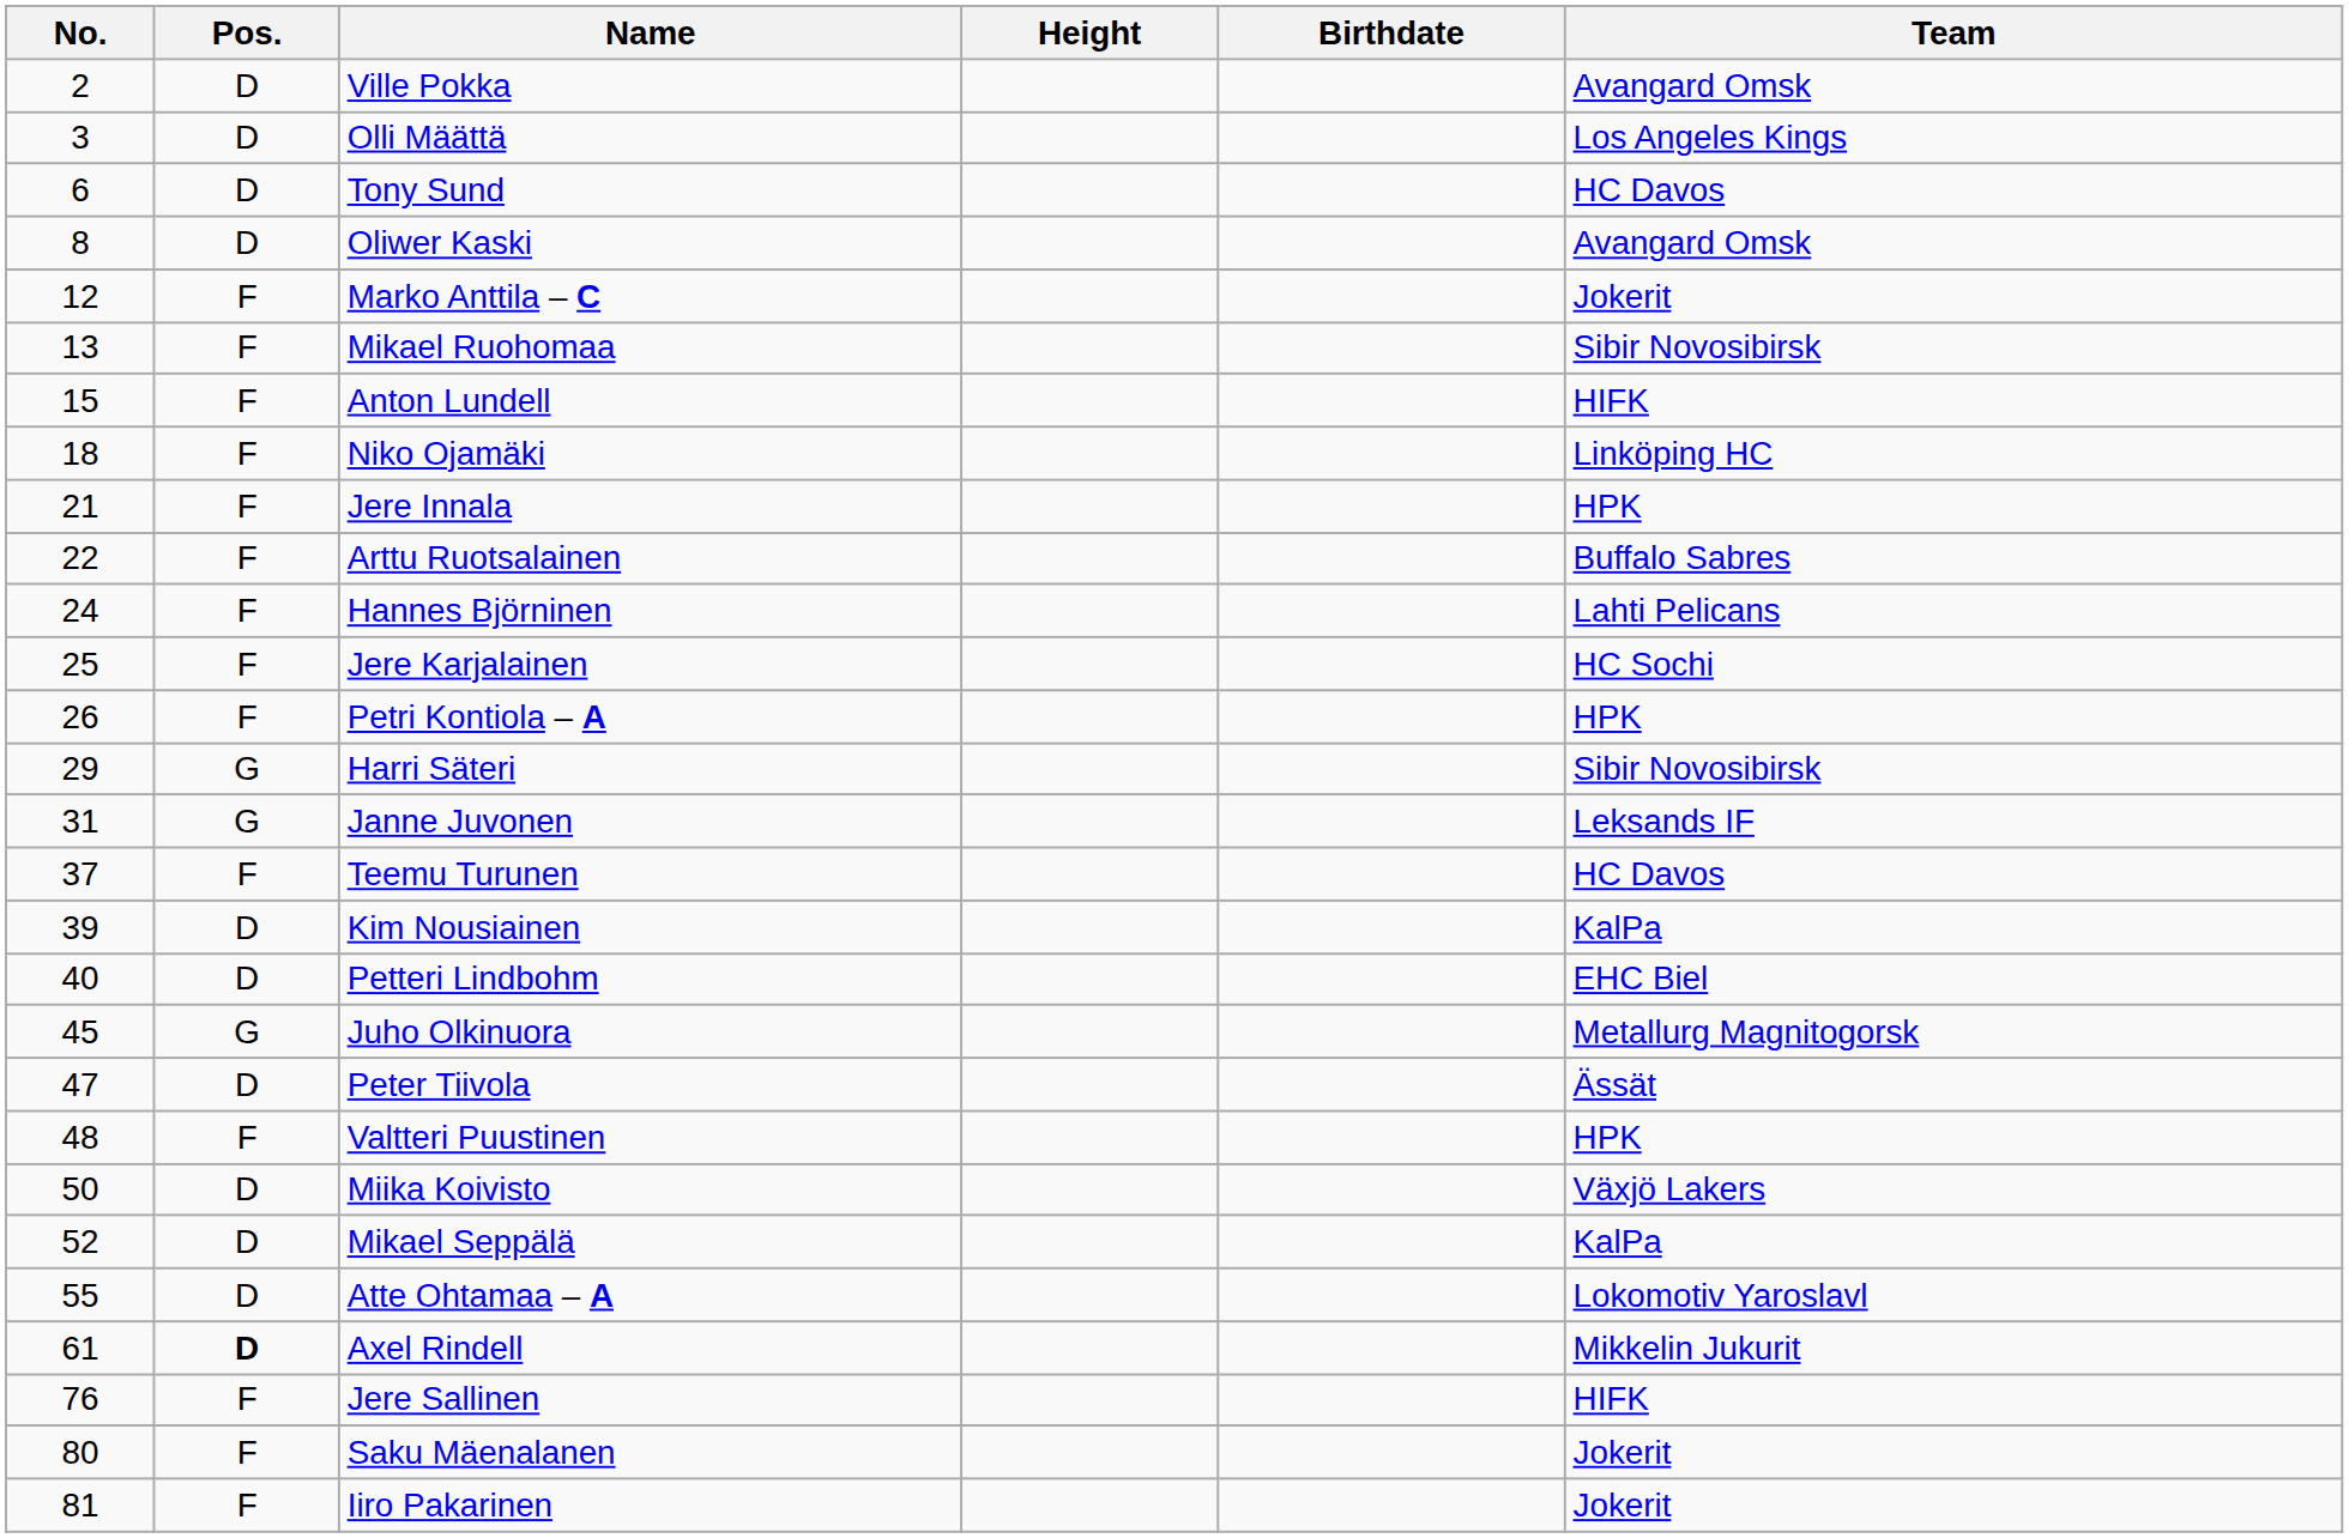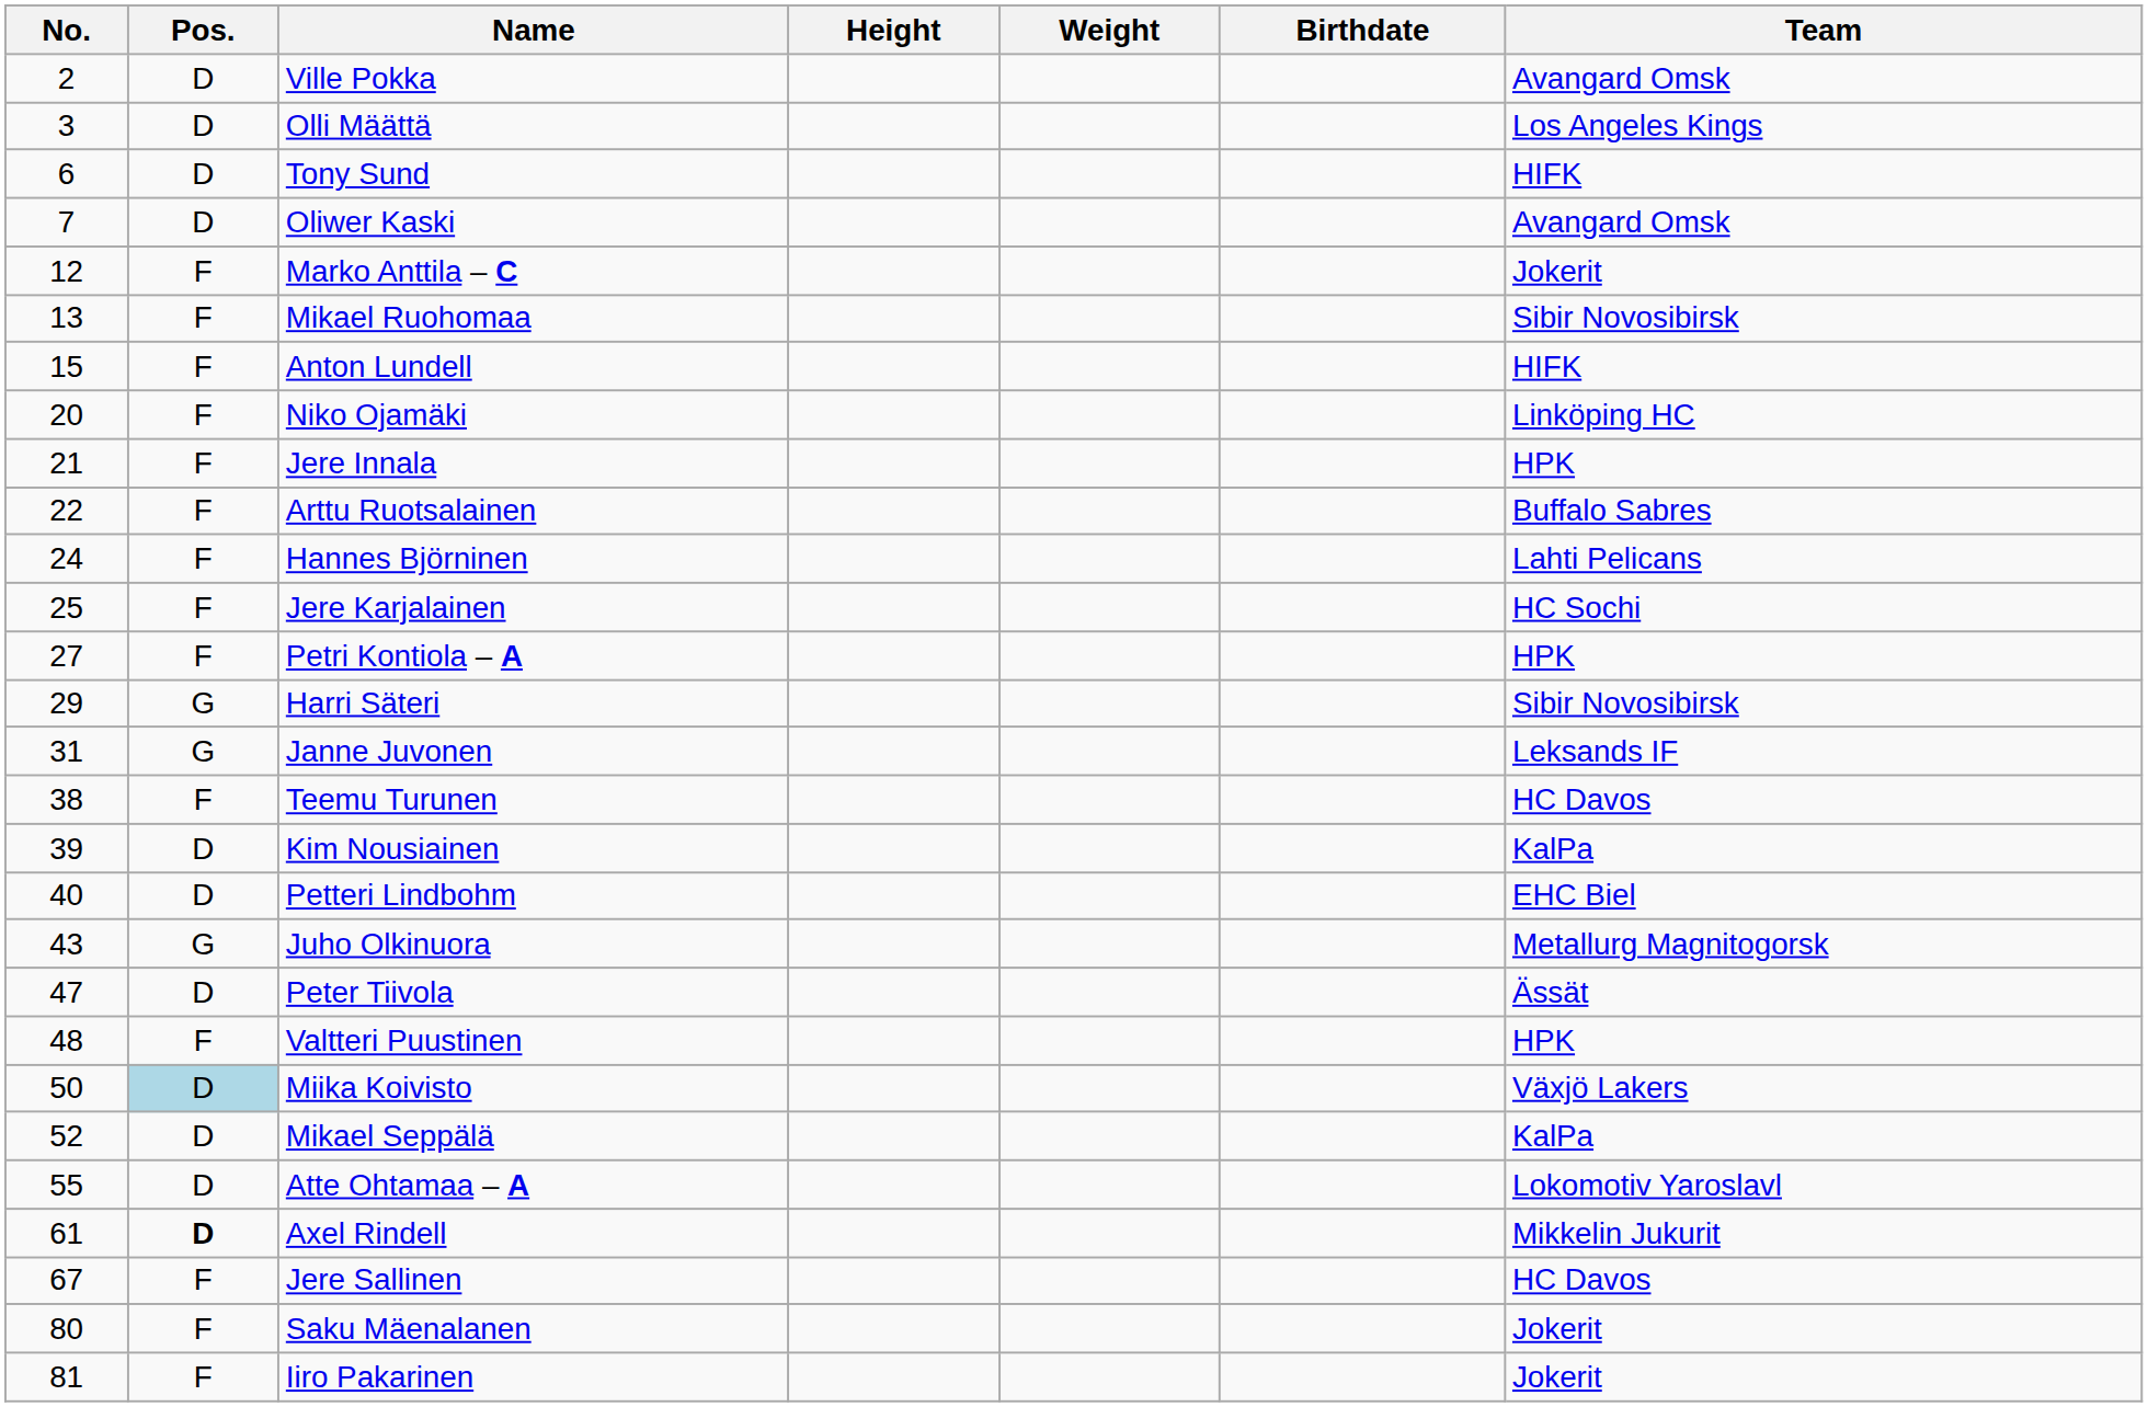 <table width="80%" class="wikitable sortable" style="font-size: 90%; text-align: center;">
 <tr>
 <th>No.</th>
 <th>Pos.</th>
 <th>Name</th>
 <th>Height</th>
+<th>Weight</th>
 <th>Birthdate</th>
 <th>Team</th>
 </tr>
 <tr>
 <td>2</td>
 <td>D</td>
 <td align=left><a href='#'>Ville Pokka</a></td>
+<td></td>
 <td></td>
 <td></td>
 <td style="text-align:left;"> <a href='#'>Avangard Omsk</a></td>
 </tr>
 <tr>
 <td>3</td>
 <td>D</td>
 <td align=left><a href='#'>Olli Määttä</a></td>
 <td></td>
 <td></td>
+<td></td>
 <td style="text-align:left;"> <a href='#'>Los Angeles Kings</a></td>
 </tr>
 <tr>
 <td>6</td>
 <td>D</td>
 <td align=left><a href='#'>Tony Sund</a></td>
 <td></td>
 <td></td>
-<td style="text-align:left;"> <a href='#'>HC Davos</a></td>
+<td></td>
+<td style="text-align:left;"> <a href='#'>HIFK</a></td>
 </tr>
 <tr>
-<td>8</td>
+<td>7</td>
 <td>D</td>
 <td align=left><a href='#'>Oliwer Kaski</a></td>
+<td></td>
 <td></td>
 <td></td>
 <td style="text-align:left;"> <a href='#'>Avangard Omsk</a></td>
 </tr>
 <tr>
 <td>12</td>
 <td>F</td>
 <td align=left><a href='#'>Marko Anttila</a> – <strong><a href='#'>C</a></strong></td>
 <td></td>
 <td></td>
+<td></td>
 <td style="text-align:left;"> <a href='#'>Jokerit</a></td>
 </tr>
 <tr>
 <td>13</td>
 <td>F</td>
 <td align=left><a href='#'>Mikael Ruohomaa</a></td>
+<td></td>
 <td></td>
 <td></td>
 <td style="text-align:left;"> <a href='#'>Sibir Novosibirsk</a></td>
 </tr>
 <tr>
 <td>15</td>
 <td>F</td>
 <td align=left><a href='#'>Anton Lundell</a></td>
 <td></td>
 <td></td>
+<td></td>
 <td style="text-align:left;"> <a href='#'>HIFK</a></td>
 </tr>
 <tr>
-<td>18</td>
+<td>20</td>
 <td>F</td>
 <td align=left><a href='#'>Niko Ojamäki</a></td>
+<td></td>
 <td></td>
 <td></td>
 <td style="text-align:left;"> <a href='#'>Linköping HC</a></td>
 </tr>
 <tr>
 <td>21</td>
 <td>F</td>
 <td align=left><a href='#'>Jere Innala</a></td>
 <td></td>
 <td></td>
+<td></td>
 <td style="text-align:left;"> <a href='#'>HPK</a></td>
 </tr>
 <tr>
 <td>22</td>
 <td>F</td>
 <td align=left><a href='#'>Arttu Ruotsalainen</a></td>
+<td></td>
 <td></td>
 <td></td>
 <td style="text-align:left;"> <a href='#'>Buffalo Sabres</a></td>
 </tr>
 <tr>
 <td>24</td>
 <td>F</td>
 <td align=left><a href='#'>Hannes Björninen</a></td>
 <td></td>
 <td></td>
+<td></td>
 <td style="text-align:left;"> <a href='#'>Lahti Pelicans</a></td>
 </tr>
 <tr>
 <td>25</td>
 <td>F</td>
 <td align=left><a href='#'>Jere Karjalainen</a></td>
 <td></td>
 <td></td>
+<td></td>
 <td style="text-align:left;"> <a href='#'>HC Sochi</a></td>
 </tr>
 <tr>
-<td>26</td>
+<td>27</td>
 <td>F</td>
 <td align=left><a href='#'>Petri Kontiola</a> – <strong><a href='#'>A</a></strong></td>
+<td></td>
 <td></td>
 <td></td>
 <td style="text-align:left;"> <a href='#'>HPK</a></td>
 </tr>
 <tr>
 <td>29</td>
 <td>G</td>
 <td align=left><a href='#'>Harri Säteri</a></td>
 <td></td>
 <td></td>
+<td></td>
 <td style="text-align:left;"> <a href='#'>Sibir Novosibirsk</a></td>
 </tr>
 <tr>
 <td>31</td>
 <td>G</td>
 <td align=left><a href='#'>Janne Juvonen</a></td>
 <td></td>
 <td></td>
+<td></td>
 <td style="text-align:left;"> <a href='#'>Leksands IF</a></td>
 </tr>
 <tr>
-<td>37</td>
+<td>38</td>
 <td>F</td>
 <td align=left><a href='#'>Teemu Turunen</a></td>
+<td></td>
 <td></td>
 <td></td>
 <td style="text-align:left;"> <a href='#'>HC Davos</a></td>
 </tr>
 <tr>
 <td>39</td>
 <td>D</td>
 <td align=left><a href='#'>Kim Nousiainen</a></td>
 <td></td>
 <td></td>
+<td></td>
 <td style="text-align:left;"> <a href='#'>KalPa</a></td>
 </tr>
 <tr>
 <td>40</td>
 <td>D</td>
 <td align=left><a href='#'>Petteri Lindbohm</a></td>
 <td></td>
 <td></td>
+<td></td>
 <td style="text-align:left;"> <a href='#'>EHC Biel</a></td>
 </tr>
 <tr>
-<td>45</td>
+<td>43</td>
 <td>G</td>
 <td align=left><a href='#'>Juho Olkinuora</a></td>
+<td></td>
 <td></td>
 <td></td>
 <td style="text-align:left;"> <a href='#'>Metallurg Magnitogorsk</a></td>
 </tr>
 <tr>
 <td>47</td>
 <td>D</td>
 <td align=left><a href='#'>Peter Tiivola</a></td>
 <td></td>
 <td></td>
+<td></td>
 <td style="text-align:left;"> <a href='#'>Ässät</a></td>
 </tr>
 <tr>
 <td>48</td>
 <td>F</td>
 <td align=left><a href='#'>Valtteri Puustinen</a></td>
 <td></td>
 <td></td>
+<td></td>
 <td style="text-align:left;"> <a href='#'>HPK</a></td>
 </tr>
 <tr>
 <td>50</td>
-<td>D</td>
+<td style="background: lightblue;">D</td>
 <td align=left><a href='#'>Miika Koivisto</a></td>
+<td></td>
 <td></td>
 <td></td>
 <td style="text-align:left;"> <a href='#'>Växjö Lakers</a></td>
 </tr>
 <tr>
 <td>52</td>
 <td>D</td>
 <td align=left><a href='#'>Mikael Seppälä</a></td>
 <td></td>
 <td></td>
+<td></td>
 <td style="text-align:left;"> <a href='#'>KalPa</a></td>
 </tr>
 <tr>
 <td>55</td>
 <td>D</td>
 <td align=left><a href='#'>Atte Ohtamaa</a> – <strong><a href='#'>A</a></strong></td>
+<td></td>
 <td></td>
 <td></td>
 <td style="text-align:left;"> <a href='#'>Lokomotiv Yaroslavl</a></td>
 </tr>
 <tr>
 <td>61</td>
 <td><strong>D</strong></td>
 <td align=left><a href='#'>Axel Rindell</a></td>
 <td></td>
 <td></td>
+<td></td>
 <td style="text-align:left;"> <a href='#'>Mikkelin Jukurit</a></td>
 </tr>
 <tr>
-<td>76</td>
+<td>67</td>
 <td>F</td>
 <td align=left><a href='#'>Jere Sallinen</a></td>
 <td></td>
 <td></td>
-<td style="text-align:left;"> <a href='#'>HIFK</a></td>
+<td></td>
+<td style="text-align:left;"> <a href='#'>HC Davos</a></td>
 </tr>
 <tr>
 <td>80</td>
 <td>F</td>
 <td align=left><a href='#'>Saku Mäenalanen</a></td>
+<td></td>
 <td></td>
 <td></td>
 <td style="text-align:left;"> <a href='#'>Jokerit</a></td>
 </tr>
 <tr>
 <td>81</td>
 <td>F</td>
 <td align=left><a href='#'>Iiro Pakarinen</a></td>
 <td></td>
 <td></td>
+<td></td>
 <td style="text-align:left;"> <a href='#'>Jokerit</a></td>
 </tr>
 </table>
